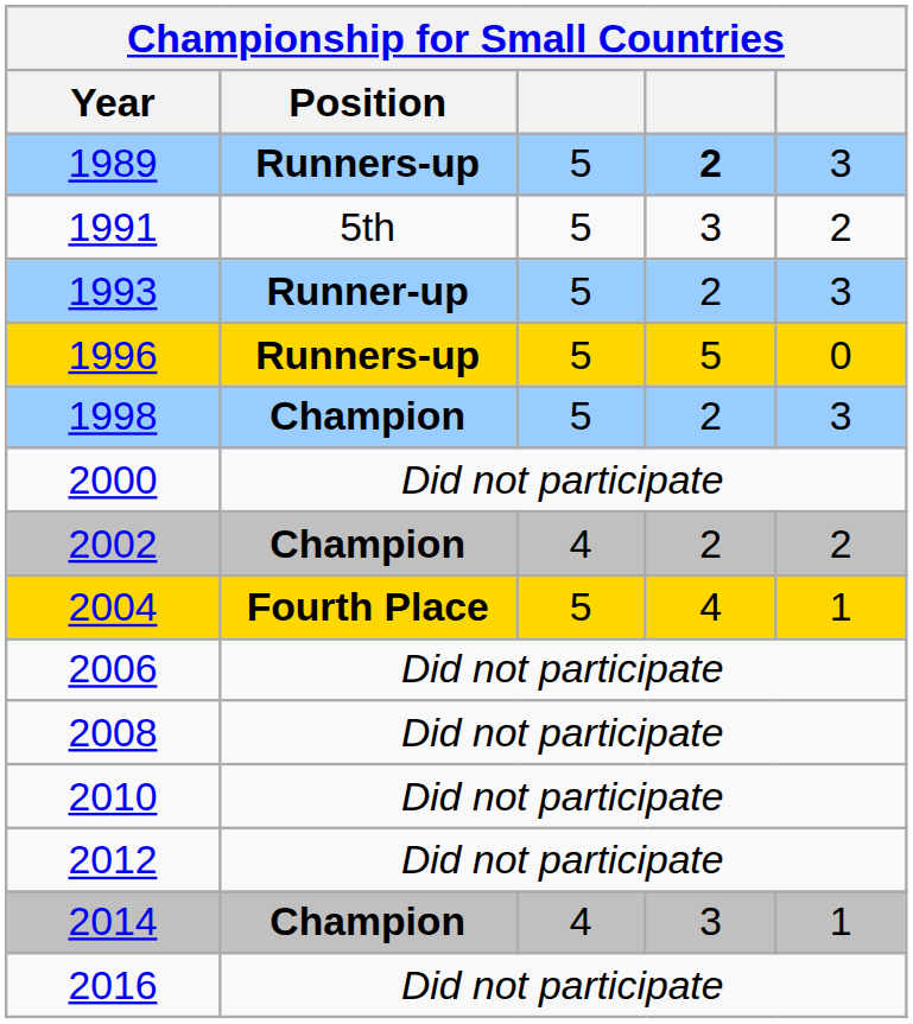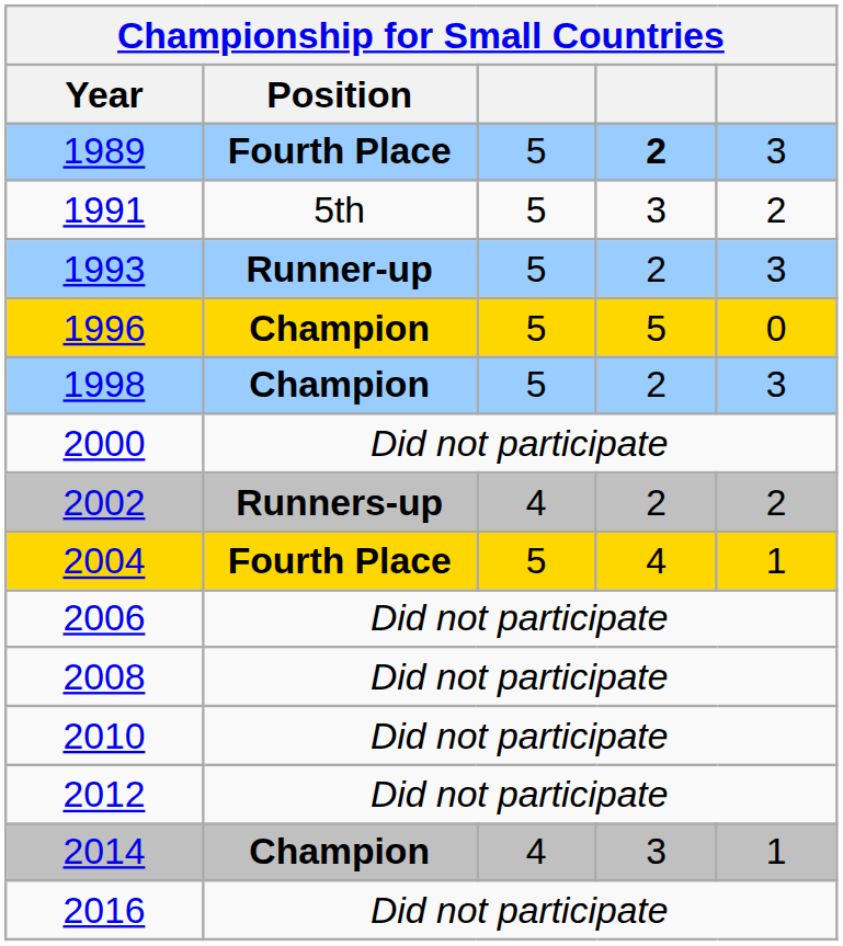 <table class="wikitable" style="text-align: center;font-size:90%;">
 <tr>
 <th colspan=5><a href='#'>Championship for Small Countries</a></th>
 </tr>
 <tr>
 <th width=70>Year</th>
 <th width=100>Position</th>
 <th width=40></th>
 <th width=40></th>
 <th width=40></th>
 </tr>
 <tr bgcolor=9acdff>
 <td> <a href='#'>1989</a></td>
-<td><strong>Runners-up</strong></td>
+<td><strong>Fourth Place</strong></td>
 <td>5</td>
 <td><strong>2</strong></td>
 <td>3</td>
 </tr>
 <tr>
 <td> <a href='#'>1991</a></td>
 <td>5th</td>
 <td>5</td>
 <td>3</td>
 <td>2</td>
 </tr>
 <tr bgcolor=9acdff>
 <td> <a href='#'>1993</a></td>
 <td><strong>Runner-up</strong></td>
 <td>5</td>
 <td>2</td>
 <td>3</td>
 </tr>
 <tr bgcolor=gold>
 <td> <a href='#'>1996</a></td>
-<td><strong>Runners-up</strong></td>
+<td><strong>Champion</strong></td>
 <td>5</td>
 <td>5</td>
 <td>0</td>
 </tr>
 <tr bgcolor=9acdff>
 <td> <a href='#'>1998</a></td>
 <td><strong>Champion</strong></td>
 <td>5</td>
 <td>2</td>
 <td>3</td>
 </tr>
 <tr>
 <td> <a href='#'>2000</a></td>
 <td colspan=4><em>Did not participate</em></td>
 </tr>
 <tr bgcolor=silver>
 <td> <a href='#'>2002</a></td>
-<td><strong>Champion</strong></td>
+<td><strong>Runners-up</strong></td>
 <td>4</td>
 <td>2</td>
 <td>2</td>
 </tr>
 <tr bgcolor=gold>
 <td> <a href='#'>2004</a></td>
 <td><strong>Fourth Place</strong></td>
 <td>5</td>
 <td>4</td>
 <td>1</td>
 </tr>
 <tr>
 <td> <a href='#'>2006</a></td>
 <td colspan=4><em>Did not participate</em></td>
 </tr>
 <tr>
 <td> <a href='#'>2008</a></td>
 <td colspan=4><em>Did not participate</em></td>
 </tr>
 <tr>
 <td> <a href='#'>2010</a></td>
 <td colspan=4><em>Did not participate</em></td>
 </tr>
 <tr>
 <td> <a href='#'>2012</a></td>
 <td colspan=4><em>Did not participate</em></td>
 </tr>
 <tr bgcolor=silver>
 <td> <a href='#'>2014</a></td>
 <td><strong>Champion</strong></td>
 <td>4</td>
 <td>3</td>
 <td>1</td>
 </tr>
 <tr>
 <td> <a href='#'>2016</a></td>
 <td colspan=4><em>Did not participate</em></td>
 </tr>
 </table>
